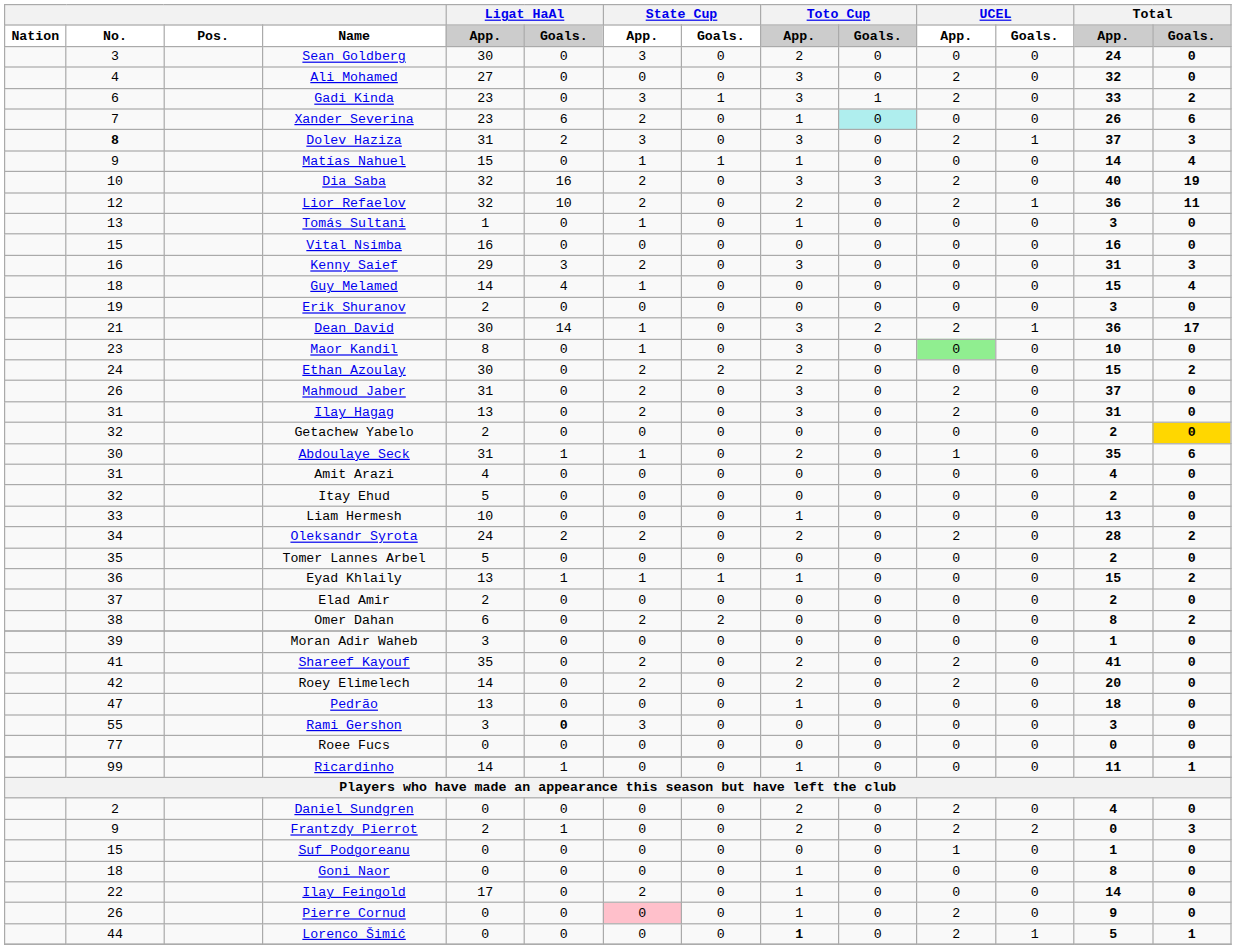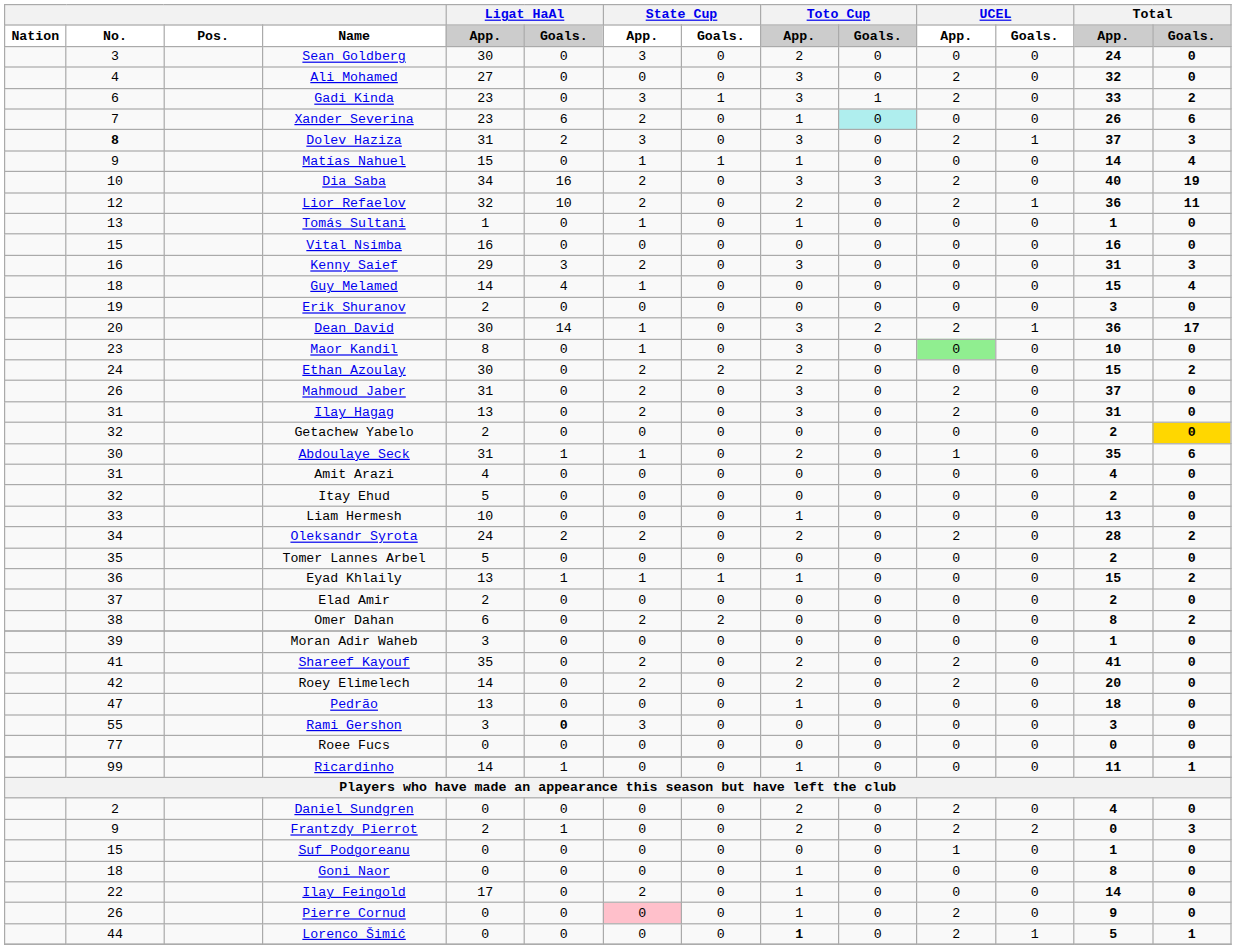 <table class="wikitable" style="font-size: 85%; text-align: center;">
 <tr>
 <th colspan=4></th>
 <th colspan=2><a href='#'>Ligat HaAl</a></th>
 <th colspan=2><a href='#'>State Cup</a></th>
 <th colspan=2><a href='#'>Toto Cup</a></th>
 <th colspan=2><a href='#'>UCEL</a></th>
 <th colspan=2>Total</th>
 </tr>
 <tr>
 <th width="5%" style="background: #FFFFFF">Nation</th>
 <th width="8%" style="background: #FFFFFF">No.</th>
 <th width="8%" style="background: #FFFFFF">Pos.</th>
 <th width="15%" style="background: #FFFFFF">Name</th>
 <th width=60 style="background: #cccccc">App.</th>
 <th width=60 style="background: #cccccc">Goals.</th>
 <th width=60 style="background: #FFFFFF">App.</th>
 <th width=60 style="background: #FFFFFF">Goals.</th>
 <th width=60 style="background: #cccccc">App.</th>
 <th width=60 style="background: #cccccc">Goals.</th>
 <th width=60 style="background: #FFFFFF">App.</th>
 <th width=60 style="background: #FFFFFF">Goals.</th>
 <th width=60 style="background: #cccccc">App.</th>
 <th width=60 style="background: #cccccc">Goals.</th>
 </tr>
 <tr>
 <td></td>
 <td>3</td>
 <td style="text-align:center"></td>
 <td style="text-align:center"><a href='#'>Sean Goldberg</a></td>
 <td>30 </td>
 <td>0 </td>
 <td>3 </td>
 <td>0 </td>
 <td>2 </td>
 <td>0 </td>
 <td>0 </td>
 <td>0 </td>
 <td><strong>24</strong> </td>
 <td><strong>0</strong> </td>
 </tr>
 <tr>
 <td></td>
 <td>4</td>
 <td style="text-align:center"></td>
 <td style="text-align:center"><a href='#'>Ali Mohamed</a></td>
 <td>27 </td>
 <td>0 </td>
 <td>0 </td>
 <td>0 </td>
 <td>3 </td>
 <td>0 </td>
 <td>2 </td>
 <td>0 </td>
 <td><strong>32</strong> </td>
 <td><strong>0</strong> </td>
 </tr>
 <tr>
 <td></td>
 <td>6</td>
 <td style="text-align:center"></td>
 <td style="text-align:center"><a href='#'>Gadi Kinda</a></td>
 <td>23 </td>
 <td>0 </td>
 <td>3 </td>
 <td>1 </td>
 <td>3 </td>
 <td>1 </td>
 <td>2 </td>
 <td>0 </td>
 <td><strong>33</strong> </td>
 <td><strong>2</strong> </td>
 </tr>
 <tr>
 <td></td>
 <td>7</td>
 <td style="text-align:center"></td>
 <td style="text-align:center"><a href='#'>Xander Severina</a></td>
 <td>23 </td>
 <td>6 </td>
 <td>2 </td>
 <td>0 </td>
 <td>1 </td>
 <td style="background: paleturquoise;">0 </td>
 <td>0 </td>
 <td>0 </td>
 <td><strong>26</strong> </td>
 <td><strong>6</strong> </td>
 </tr>
 <tr>
 <td></td>
 <td><strong>8</strong></td>
 <td style="text-align:center"></td>
 <td style="text-align:center"><a href='#'>Dolev Haziza</a></td>
 <td>31 </td>
 <td>2 </td>
 <td>3 </td>
 <td>0 </td>
 <td>3 </td>
 <td>0 </td>
 <td>2 </td>
 <td>1 </td>
 <td><strong>37</strong> </td>
 <td><strong>3</strong> </td>
 </tr>
 <tr>
 <td></td>
 <td>9</td>
 <td style="text-align:center"></td>
 <td style="text-align:center"><a href='#'>Matías Nahuel</a></td>
 <td>15 </td>
 <td>0 </td>
 <td>1 </td>
 <td>1 </td>
 <td>1 </td>
 <td>0 </td>
 <td>0 </td>
 <td>0 </td>
 <td><strong>14</strong> </td>
 <td><strong>4</strong> </td>
 </tr>
 <tr>
 <td></td>
 <td>10</td>
 <td style="text-align:center"></td>
 <td style="text-align:center"><a href='#'>Dia Saba</a></td>
-<td>32 </td>
+<td>34 </td>
 <td>16 </td>
 <td>2 </td>
 <td>0 </td>
 <td>3 </td>
 <td>3 </td>
 <td>2 </td>
 <td>0 </td>
 <td><strong>40</strong> </td>
 <td><strong>19</strong> </td>
 </tr>
 <tr>
 <td></td>
 <td>12</td>
 <td style="text-align:center"></td>
 <td style="text-align:center"><a href='#'>Lior Refaelov</a></td>
 <td>32 </td>
 <td>10 </td>
 <td>2 </td>
 <td>0 </td>
 <td>2 </td>
 <td>0 </td>
 <td>2 </td>
 <td>1 </td>
 <td><strong>36</strong> </td>
 <td><strong>11</strong> </td>
 </tr>
 <tr>
 <td></td>
 <td>13</td>
 <td style="text-align:center"></td>
 <td style="text-align:center"><a href='#'>Tomás Sultani</a></td>
 <td>1 </td>
 <td>0 </td>
 <td>1 </td>
 <td>0 </td>
 <td>1 </td>
 <td>0 </td>
 <td>0 </td>
 <td>0 </td>
-<td><strong>3</strong> </td>
+<td><strong>1</strong> </td>
 <td><strong>0</strong> </td>
 </tr>
 <tr>
 <td></td>
 <td>15</td>
 <td style="text-align:center"></td>
 <td style="text-align:center"><a href='#'>Vital Nsimba</a></td>
 <td>16 </td>
 <td>0 </td>
 <td>0 </td>
 <td>0 </td>
 <td>0 </td>
 <td>0 </td>
 <td>0 </td>
 <td>0 </td>
 <td><strong>16</strong> </td>
 <td><strong>0</strong> </td>
 </tr>
 <tr>
 <td></td>
 <td>16</td>
 <td style="text-align:center"></td>
 <td style="text-align:center"><a href='#'>Kenny Saief</a></td>
 <td>29 </td>
 <td>3 </td>
 <td>2 </td>
 <td>0 </td>
 <td>3 </td>
 <td>0 </td>
 <td>0 </td>
 <td>0 </td>
 <td><strong>31</strong> </td>
 <td><strong>3</strong> </td>
 </tr>
 <tr>
 <td></td>
 <td>18</td>
 <td style="text-align:center"></td>
 <td style="text-align:center"><a href='#'>Guy Melamed</a></td>
 <td>14 </td>
 <td>4 </td>
 <td>1 </td>
 <td>0 </td>
 <td>0 </td>
 <td>0 </td>
 <td>0 </td>
 <td>0 </td>
 <td><strong>15</strong> </td>
 <td><strong>4</strong> </td>
 </tr>
 <tr>
 <td></td>
 <td>19</td>
 <td style="text-align:center"></td>
 <td style="text-align:center"><a href='#'>Erik Shuranov</a></td>
 <td>2 </td>
 <td>0 </td>
 <td>0 </td>
 <td>0 </td>
 <td>0 </td>
 <td>0 </td>
 <td>0 </td>
 <td>0 </td>
 <td><strong>3</strong> </td>
 <td><strong>0</strong> </td>
 </tr>
 <tr>
 <td></td>
-<td>21</td>
+<td>20</td>
 <td style="text-align:center"></td>
 <td style="text-align:center"><a href='#'>Dean David</a></td>
 <td>30 </td>
 <td>14 </td>
 <td>1 </td>
 <td>0 </td>
 <td>3 </td>
 <td>2 </td>
 <td>2 </td>
 <td>1 </td>
 <td><strong>36</strong> </td>
 <td><strong>17</strong> </td>
 </tr>
 <tr>
 <td></td>
 <td>23</td>
 <td style="text-align:center"></td>
 <td style="text-align:center"><a href='#'>Maor Kandil</a></td>
 <td>8 </td>
 <td>0 </td>
 <td>1 </td>
 <td>0 </td>
 <td>3 </td>
 <td>0 </td>
 <td style="background: lightgreen;">0 </td>
 <td>0 </td>
 <td><strong>10</strong> </td>
 <td><strong>0</strong> </td>
 </tr>
 <tr>
 <td></td>
 <td>24</td>
 <td style="text-align:center"></td>
 <td style="text-align:center"><a href='#'>Ethan Azoulay</a></td>
 <td>30 </td>
 <td>0 </td>
 <td>2 </td>
 <td>2 </td>
 <td>2 </td>
 <td>0 </td>
 <td>0 </td>
 <td>0 </td>
 <td><strong>15</strong> </td>
 <td><strong>2</strong> </td>
 </tr>
 <tr>
 <td></td>
 <td>26</td>
 <td style="text-align:center"></td>
 <td style="text-align:center"><a href='#'>Mahmoud Jaber</a></td>
 <td>31 </td>
 <td>0 </td>
 <td>2 </td>
 <td>0 </td>
 <td>3 </td>
 <td>0 </td>
 <td>2 </td>
 <td>0 </td>
 <td><strong>37</strong> </td>
 <td><strong>0</strong> </td>
 </tr>
 <tr>
 <td></td>
 <td>31</td>
 <td style="text-align:center"></td>
 <td style="text-align:center"><a href='#'>Ilay Hagag</a></td>
 <td>13 </td>
 <td>0 </td>
 <td>2 </td>
 <td>0 </td>
 <td>3 </td>
 <td>0 </td>
 <td>2 </td>
 <td>0 </td>
 <td><strong>31</strong> </td>
 <td><strong>0</strong> </td>
 </tr>
 <tr>
 <td></td>
 <td>32</td>
 <td style="text-align:center"></td>
 <td style="text-align:center">Getachew Yabelo</td>
 <td>2 </td>
 <td>0 </td>
 <td>0 </td>
 <td>0 </td>
 <td>0 </td>
 <td>0 </td>
 <td>0 </td>
 <td>0 </td>
 <td><strong>2</strong> </td>
 <td style="background: gold;"><strong>0</strong> </td>
 </tr>
 <tr>
 <td></td>
 <td>30</td>
 <td style="text-align:center"></td>
 <td style="text-align:center"><a href='#'>Abdoulaye Seck</a></td>
 <td>31 </td>
 <td>1 </td>
 <td>1 </td>
 <td>0 </td>
 <td>2 </td>
 <td>0 </td>
 <td>1 </td>
 <td>0 </td>
 <td><strong>35</strong> </td>
 <td><strong>6</strong> </td>
 </tr>
 <tr>
 <td></td>
 <td>31</td>
 <td style="text-align:center"></td>
 <td style="text-align:center">Amit Arazi</td>
 <td>4 </td>
 <td>0 </td>
 <td>0 </td>
 <td>0 </td>
 <td>0 </td>
 <td>0 </td>
 <td>0 </td>
 <td>0 </td>
 <td><strong>4</strong> </td>
 <td><strong>0</strong> </td>
 </tr>
 <tr>
 <td></td>
 <td>32</td>
 <td style="text-align:center"></td>
 <td style="text-align:center">Itay Ehud</td>
 <td>5 </td>
 <td>0 </td>
 <td>0 </td>
 <td>0 </td>
 <td>0 </td>
 <td>0 </td>
 <td>0 </td>
 <td>0 </td>
 <td><strong>2</strong> </td>
 <td><strong>0</strong> </td>
 </tr>
 <tr>
 <td></td>
 <td>33</td>
 <td style="text-align:center"></td>
 <td style="text-align:center">Liam Hermesh</td>
 <td>10 </td>
 <td>0 </td>
 <td>0 </td>
 <td>0 </td>
 <td>1 </td>
 <td>0 </td>
 <td>0 </td>
 <td>0 </td>
 <td><strong>13</strong> </td>
 <td><strong>0</strong> </td>
 </tr>
 <tr>
 <td></td>
 <td>34</td>
 <td style="text-align:center"></td>
 <td style="text-align:center"><a href='#'>Oleksandr Syrota</a></td>
 <td>24 </td>
 <td>2 </td>
 <td>2 </td>
 <td>0 </td>
 <td>2 </td>
 <td>0 </td>
 <td>2 </td>
 <td>0 </td>
 <td><strong>28</strong> </td>
 <td><strong>2</strong> </td>
 </tr>
 <tr>
 <td></td>
 <td>35</td>
 <td style="text-align:center"></td>
 <td style="text-align:center">Tomer Lannes Arbel</td>
 <td>5 </td>
 <td>0 </td>
 <td>0 </td>
 <td>0 </td>
 <td>0 </td>
 <td>0 </td>
 <td>0 </td>
 <td>0 </td>
 <td><strong>2</strong> </td>
 <td><strong>0</strong> </td>
 </tr>
 <tr>
 <td></td>
 <td>36</td>
 <td style="text-align:center"></td>
 <td style="text-align:center">Eyad Khlaily</td>
 <td>13 </td>
 <td>1 </td>
 <td>1 </td>
 <td>1 </td>
 <td>1 </td>
 <td>0 </td>
 <td>0 </td>
 <td>0 </td>
 <td><strong>15</strong> </td>
 <td><strong>2</strong> </td>
 </tr>
 <tr>
 <td></td>
 <td>37</td>
 <td style="text-align:center"></td>
 <td style="text-align:center">Elad Amir</td>
 <td>2 </td>
 <td>0 </td>
 <td>0 </td>
 <td>0 </td>
 <td>0 </td>
 <td>0 </td>
 <td>0 </td>
 <td>0 </td>
 <td><strong>2</strong> </td>
 <td><strong>0</strong> </td>
 </tr>
 <tr>
 <td></td>
 <td>38</td>
 <td style="text-align:center"></td>
 <td style="text-align:center">Omer Dahan</td>
 <td>6 </td>
 <td>0 </td>
 <td>2 </td>
 <td>2 </td>
 <td>0 </td>
 <td>0 </td>
 <td>0 </td>
 <td>0 </td>
 <td><strong>8</strong> </td>
 <td><strong>2</strong> </td>
 </tr>
 <tr>
 </tr>
 <tr>
 <td></td>
 <td>39</td>
 <td style="text-align:center"></td>
 <td style="text-align:center">Moran Adir Waheb</td>
 <td>3 </td>
 <td>0 </td>
 <td>0 </td>
 <td>0 </td>
 <td>0 </td>
 <td>0 </td>
 <td>0 </td>
 <td>0 </td>
 <td><strong>1</strong> </td>
 <td><strong>0</strong> </td>
 </tr>
 <tr>
 <td></td>
 <td>41</td>
 <td style="text-align:center"></td>
 <td style="text-align:center"><a href='#'>Shareef Kayouf</a></td>
 <td>35 </td>
 <td>0 </td>
 <td>2 </td>
 <td>0 </td>
 <td>2 </td>
 <td>0 </td>
 <td>2 </td>
 <td>0 </td>
 <td><strong>41</strong> </td>
 <td><strong>0</strong> </td>
 </tr>
 <tr>
 <td></td>
 <td>42</td>
 <td style="text-align:center"></td>
 <td style="text-align:center">Roey Elimelech</td>
 <td>14 </td>
 <td>0 </td>
 <td>2 </td>
 <td>0 </td>
 <td>2 </td>
 <td>0 </td>
 <td>2 </td>
 <td>0 </td>
 <td><strong>20</strong> </td>
 <td><strong>0</strong> </td>
 </tr>
 <tr>
 <td></td>
 <td>47</td>
 <td style="text-align:center"></td>
 <td style="text-align:center"><a href='#'>Pedrão</a></td>
 <td>13 </td>
 <td>0 </td>
 <td>0 </td>
 <td>0 </td>
 <td>1 </td>
 <td>0 </td>
 <td>0 </td>
 <td>0 </td>
 <td><strong>18</strong> </td>
 <td><strong>0</strong> </td>
 </tr>
 <tr>
 <td></td>
 <td>55</td>
 <td style="text-align:center"></td>
 <td style="text-align:center"><a href='#'>Rami Gershon</a></td>
 <td>3 </td>
 <td><strong>0 </strong></td>
 <td>3 </td>
 <td>0 </td>
 <td>0 </td>
 <td>0 </td>
 <td>0 </td>
 <td>0 </td>
 <td><strong>3</strong> </td>
 <td><strong>0</strong> </td>
 </tr>
 <tr>
 <td></td>
 <td>77</td>
 <td style="text-align:center"></td>
 <td style="text-align:center">Roee Fucs</td>
 <td>0 </td>
 <td>0 </td>
 <td>0 </td>
 <td>0 </td>
 <td>0 </td>
 <td>0 </td>
 <td>0 </td>
 <td>0 </td>
 <td><strong>0</strong> </td>
 <td><strong>0</strong> </td>
 </tr>
 <tr>
 </tr>
 <tr>
 <td></td>
 <td>99</td>
 <td style="text-align:center"></td>
 <td style="text-align:center"><a href='#'>Ricardinho</a></td>
 <td>14 </td>
 <td>1 </td>
 <td>0 </td>
 <td>0 </td>
 <td>1 </td>
 <td>0 </td>
 <td>0 </td>
 <td>0 </td>
 <td><strong>11</strong> </td>
 <td><strong>1</strong> </td>
 </tr>
 <tr>
 <th colspan=34>Players who have made an appearance this season but have left the club</th>
 </tr>
 <tr>
 <td></td>
 <td>2</td>
 <td style="text-align:center"></td>
 <td style="text-align:center"><a href='#'>Daniel Sundgren</a></td>
 <td>0 </td>
 <td>0 </td>
 <td>0 </td>
 <td>0 </td>
 <td>2 </td>
 <td>0 </td>
 <td>2 </td>
 <td>0 </td>
 <td><strong>4</strong> </td>
 <td><strong>0</strong> </td>
 </tr>
 <tr>
 <td></td>
 <td>9</td>
 <td style="text-align:center"></td>
 <td style="text-align:center"><a href='#'>Frantzdy Pierrot</a></td>
 <td>2 </td>
 <td>1 </td>
 <td>0 </td>
 <td>0 </td>
 <td>2 </td>
 <td>0 </td>
 <td>2 </td>
 <td>2 </td>
 <td><strong>0</strong> </td>
 <td><strong>3</strong> </td>
 </tr>
 <tr>
 <td></td>
 <td>15</td>
 <td style="text-align:center"></td>
 <td style="text-align:center"><a href='#'>Suf Podgoreanu</a></td>
 <td>0 </td>
 <td>0 </td>
 <td>0 </td>
 <td>0 </td>
 <td>0 </td>
 <td>0 </td>
 <td>1 </td>
 <td>0 </td>
 <td><strong>1</strong> </td>
 <td><strong>0</strong> </td>
 </tr>
 <tr>
 <td></td>
 <td>18</td>
 <td style="text-align:center"></td>
 <td style="text-align:center"><a href='#'>Goni Naor</a></td>
 <td>0 </td>
 <td>0 </td>
 <td>0 </td>
 <td>0 </td>
 <td>1 </td>
 <td>0 </td>
 <td>0 </td>
 <td>0 </td>
 <td><strong>8</strong> </td>
 <td><strong>0</strong> </td>
 </tr>
 <tr>
 <td></td>
 <td>22</td>
 <td style="text-align:center"></td>
 <td style="text-align:center"><a href='#'>Ilay Feingold</a></td>
 <td>17 </td>
 <td>0 </td>
 <td>2 </td>
 <td>0 </td>
 <td>1 </td>
 <td>0 </td>
 <td>0 </td>
 <td>0 </td>
 <td><strong>14</strong> </td>
 <td><strong>0</strong> </td>
 </tr>
 <tr>
 <td></td>
 <td>26</td>
 <td style="text-align:center"></td>
 <td style="text-align:center"><a href='#'>Pierre Cornud</a></td>
 <td>0 </td>
 <td>0 </td>
 <td style="background: pink;">0 </td>
 <td>0 </td>
 <td>1 </td>
 <td>0 </td>
 <td>2 </td>
 <td>0 </td>
 <td><strong>9</strong> </td>
 <td><strong>0</strong> </td>
 </tr>
 <tr>
 <td></td>
 <td>44</td>
 <td style="text-align:center"></td>
 <td style="text-align:center"><a href='#'>Lorenco Šimić</a></td>
 <td>0 </td>
 <td>0 </td>
 <td>0 </td>
 <td>0 </td>
 <td><strong>1 </strong></td>
 <td>0 </td>
 <td>2 </td>
 <td>1 </td>
 <td><strong>5</strong> </td>
 <td><strong>1</strong> </td>
 </tr>
 <tr>
 </tr>
 </table>
